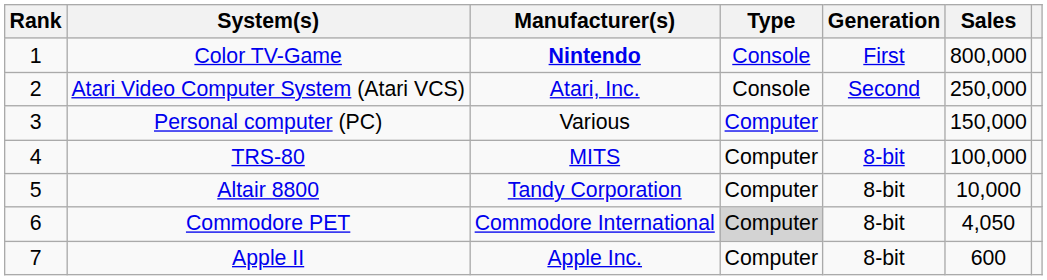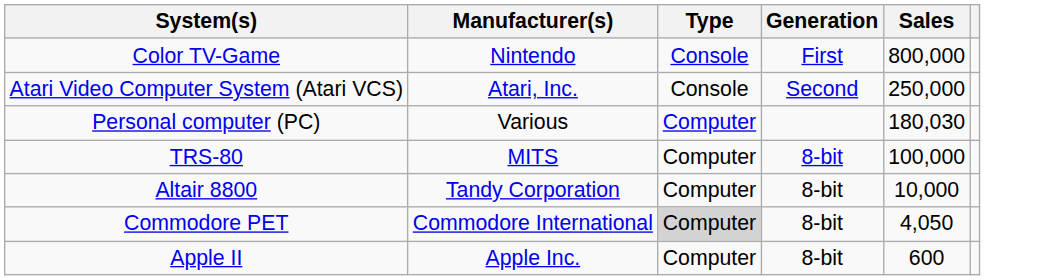 <table class="wikitable sortable" style="text-align:center">
 <tr>
-<th>Rank</th>
 <th>System(s)</th>
 <th>Manufacturer(s)</th>
 <th>Type</th>
 <th>Generation</th>
 <th>Sales</th>
 <th class="unsortable"></th>
 </tr>
 <tr>
-<td>1</td>
 <td><a href='#'>Color TV-Game</a></td>
-<td><strong><a href='#'>Nintendo</a></strong></td>
+<td><a href='#'>Nintendo</a></td>
 <td><a href='#'>Console</a></td>
 <td><a href='#'>First</a></td>
 <td>800,000</td>
 <td></td>
 </tr>
 <tr>
-<td>2</td>
 <td><a href='#'>Atari Video Computer System</a> (Atari VCS)</td>
 <td><a href='#'>Atari, Inc.</a></td>
 <td>Console</td>
 <td><a href='#'>Second</a></td>
 <td>250,000</td>
 <td></td>
 </tr>
 <tr>
-<td>3</td>
 <td><a href='#'>Personal computer</a> (PC)</td>
 <td>Various</td>
 <td><a href='#'>Computer</a></td>
 <td></td>
-<td>150,000</td>
+<td>180,030</td>
 <td></td>
 </tr>
 <tr>
-<td>4</td>
 <td><a href='#'>TRS-80</a></td>
 <td><a href='#'>MITS</a></td>
 <td>Computer</td>
 <td><a href='#'>8-bit</a></td>
 <td>100,000</td>
 <td></td>
 </tr>
 <tr>
-<td>5</td>
 <td><a href='#'>Altair 8800</a></td>
 <td><a href='#'>Tandy Corporation</a></td>
 <td>Computer</td>
 <td>8-bit</td>
 <td>10,000</td>
 <td></td>
 </tr>
 <tr>
-<td>6</td>
 <td><a href='#'>Commodore PET</a></td>
 <td><a href='#'>Commodore International</a></td>
 <td style="background: lightgrey;">Computer</td>
 <td>8-bit</td>
 <td>4,050</td>
 <td></td>
 </tr>
 <tr>
-<td>7</td>
 <td><a href='#'>Apple II</a></td>
 <td><a href='#'>Apple Inc.</a></td>
 <td>Computer</td>
 <td>8-bit</td>
 <td>600</td>
 <td></td>
 </tr>
 </table>
